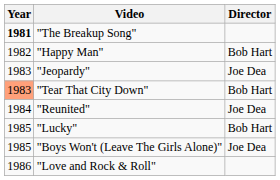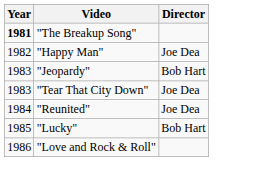 <table class="wikitable">
 <tr>
 <th>Year</th>
 <th>Video</th>
 <th>Director</th>
 </tr>
 <tr>
 <td><strong>1981</strong></td>
 <td>"The Breakup Song"</td>
 <td></td>
 </tr>
 <tr>
 <td>1982</td>
 <td>"Happy Man"</td>
+<td>Joe Dea</td>
+</tr>
+<tr>
+<td>1983</td>
+<td>"Jeopardy"</td>
 <td>Bob Hart</td>
 </tr>
 <tr>
 <td>1983</td>
-<td>"Jeopardy"</td>
+<td>"Tear That City Down"</td>
 <td>Joe Dea</td>
-</tr>
-<tr>
-<td style="background: lightsalmon;">1983</td>
-<td>"Tear That City Down"</td>
-<td>Bob Hart</td>
 </tr>
 <tr>
 <td>1984</td>
 <td>"Reunited"</td>
 <td>Joe Dea</td>
 </tr>
 <tr>
 <td>1985</td>
 <td>"Lucky"</td>
 <td>Bob Hart</td>
 </tr>
 <tr>
-<td>1985</td>
-<td>"Boys Won't (Leave The Girls Alone)"</td>
-<td>Joe Dea</td>
-</tr>
-<tr>
 <td>1986</td>
 <td>"Love and Rock & Roll"</td>
 <td></td>
 </tr>
 </table>
